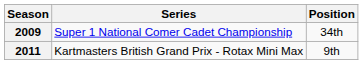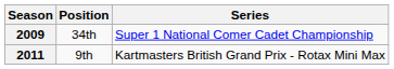 <table class="wikitable" style="font-size: 85%; text-align:center">
 <tr>
 <th>Season</th>
+<th>Position</th>
 <th>Series</th>
-<th>Position</th>
 </tr>
 <tr>
 <th>2009</th>
+<td>34th</td>
 <td align="left"><a href='#'>Super 1 National Comer Cadet Championship</a></td>
-<td>34th</td>
 </tr>
 <tr>
 <th>2011</th>
+<td>9th</td>
 <td align="left">Kartmasters British Grand Prix - Rotax Mini Max</td>
-<td>9th</td>
 </tr>
 </table>
